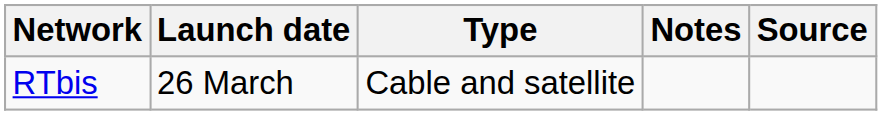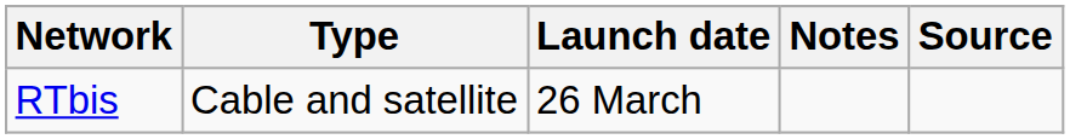 <table class="wikitable sortable">
 <tr>
 <th>Network</th>
+<th>Type</th>
 <th>Launch date</th>
-<th>Type</th>
 <th>Notes</th>
 <th>Source</th>
 </tr>
 <tr>
 <td><a href='#'>RTbis</a></td>
+<td>Cable and satellite</td>
 <td>26 March</td>
-<td>Cable and satellite</td>
 <td></td>
 <td></td>
 </tr>
 </table>
